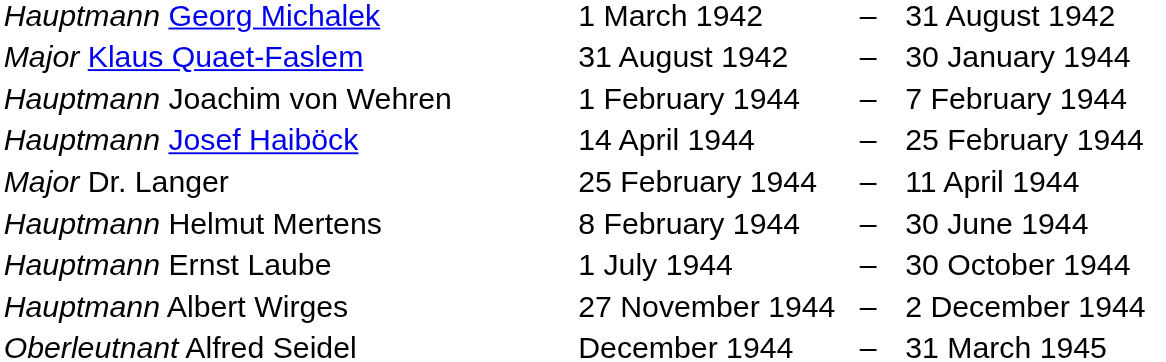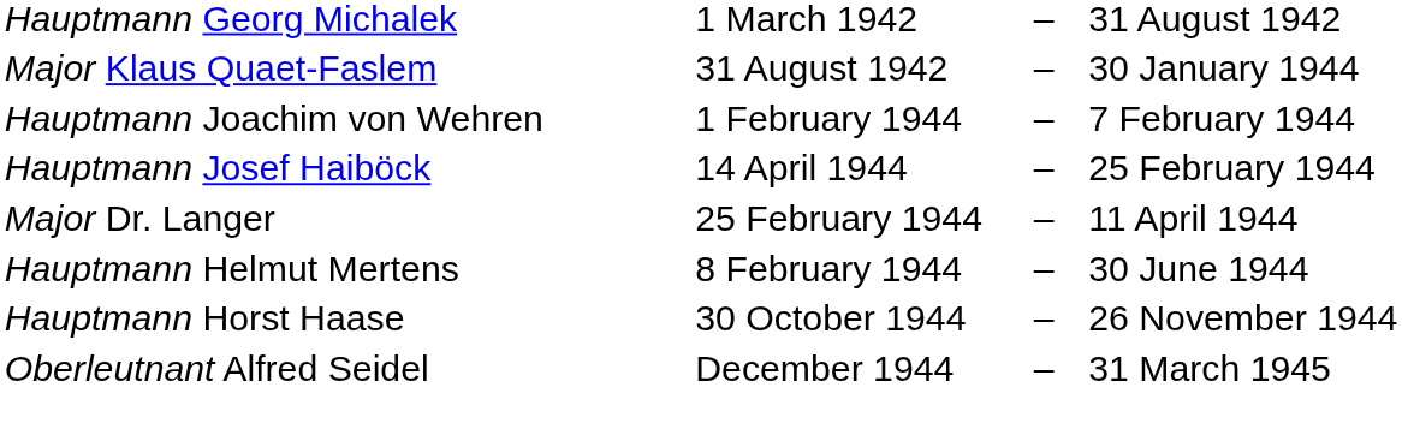 <table>
 <tr>
 <th style="width: 300px;"></th>
 <th style="width: 145px;"></th>
 <th style="width: 20px;"></th>
 <th style="width: 150px;"></th>
 </tr>
 <tr>
 <td><em>Hauptmann</em> <a href='#'>Georg Michalek</a></td>
 <td>1 March 1942</td>
 <td>–</td>
 <td>31 August 1942</td>
 </tr>
 <tr>
 <td><em>Major</em> <a href='#'>Klaus Quaet-Faslem</a></td>
 <td>31 August 1942</td>
 <td>–</td>
 <td>30 January 1944</td>
 </tr>
 <tr>
 <td><em>Hauptmann</em> Joachim von Wehren</td>
 <td>1 February 1944</td>
 <td>–</td>
 <td>7 February 1944</td>
 </tr>
 <tr>
 <td><em>Hauptmann</em> <a href='#'>Josef Haiböck</a></td>
 <td>14 April 1944</td>
 <td>–</td>
 <td>25 February 1944</td>
 </tr>
 <tr>
 <td><em>Major</em> Dr. Langer</td>
 <td>25 February 1944</td>
 <td>–</td>
 <td>11 April 1944</td>
 </tr>
 <tr>
 <td><em>Hauptmann</em> Helmut Mertens</td>
 <td>8 February 1944</td>
 <td>–</td>
 <td>30 June 1944</td>
 </tr>
 <tr>
-<td><em>Hauptmann</em> Ernst Laube</td>
-<td>1 July 1944</td>
+<td><em>Hauptmann</em> Horst Haase</td>
+<td>30 October 1944</td>
 <td>–</td>
-<td>30 October 1944</td>
-</tr>
-<tr>
-<td><em>Hauptmann</em> Albert Wirges</td>
-<td>27 November 1944</td>
-<td>–</td>
-<td>2 December 1944</td>
+<td>26 November 1944</td>
 </tr>
 <tr>
 <td><em>Oberleutnant</em> Alfred Seidel</td>
 <td>December 1944</td>
 <td>–</td>
 <td>31 March 1945</td>
 </tr>
 </table>
